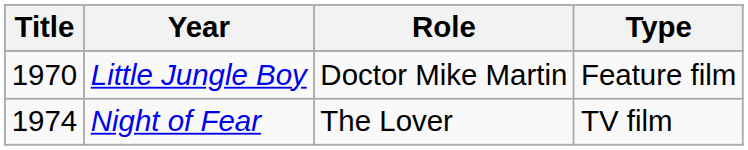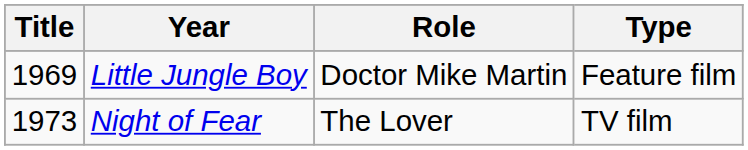 <table class="wikitable">
 <tr>
 <th>Title</th>
 <th>Year</th>
 <th>Role</th>
 <th>Type</th>
 </tr>
 <tr>
-<td>1970</td>
+<td>1969</td>
 <td><em><a href='#'>Little Jungle Boy</a></em></td>
 <td>Doctor Mike Martin</td>
 <td>Feature film</td>
 </tr>
 <tr>
-<td>1974</td>
+<td>1973</td>
 <td><em><a href='#'>Night of Fear</a></em></td>
 <td>The Lover</td>
 <td>TV film</td>
 </tr>
 </table>
